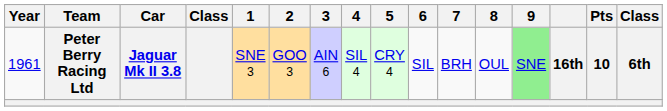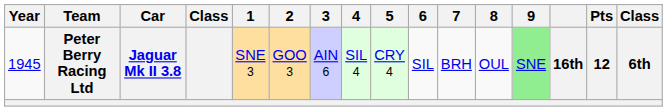 <table class="wikitable" style="text-align:center; font-size:85%">
 <tr>
 <th>Year</th>
 <th>Team</th>
 <th>Car</th>
 <th>Class</th>
 <th>1</th>
 <th>2</th>
 <th>3</th>
 <th>4</th>
 <th>5</th>
 <th>6</th>
 <th>7</th>
 <th>8</th>
 <th>9</th>
 <th></th>
 <th>Pts</th>
 <th>Class</th>
 </tr>
 <tr>
-<td><a href='#'>1961</a></td>
+<td><a href='#'>1945</a></td>
 <th>Peter Berry Racing Ltd</th>
 <th><a href='#'>Jaguar Mk II 3.8</a></th>
 <th><span></span></th>
 <td style="background:#FFDF9F;"><a href='#'>SNE</a><br><small>3</small></td>
 <td style="background:#FFDF9F;"><a href='#'>GOO</a><br><small>3</small></td>
 <td style="background:#CFCFFF;"><a href='#'>AIN</a><br><small>6</small></td>
 <td style="background:#DFFFDF;"><a href='#'>SIL</a><br><small>4</small></td>
 <td style="background:#DFFFDF;"><a href='#'>CRY</a><br><small>4</small></td>
 <td><a href='#'>SIL</a></td>
 <td><a href='#'>BRH</a></td>
 <td><a href='#'>OUL</a></td>
 <td style="background: lightgreen;"><a href='#'>SNE</a></td>
 <th>16th</th>
-<th>10</th>
+<th>12</th>
 <th>6th</th>
 </tr>
 <tr>
 <th colspan="16"></th>
 </tr>
 </table>
